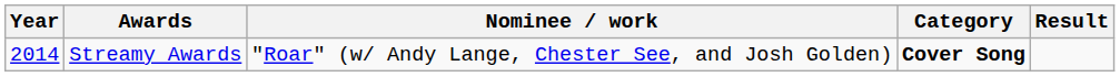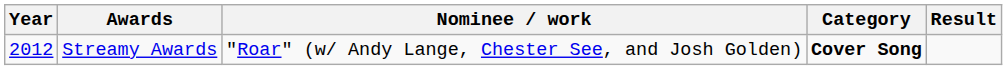 <table class="wikitable">
 <tr>
 <th>Year</th>
 <th>Awards</th>
 <th>Nominee / work</th>
 <th>Category</th>
 <th>Result</th>
 </tr>
 <tr>
-<td><a href='#'>2014</a></td>
+<td><a href='#'>2012</a></td>
 <td><a href='#'>Streamy Awards</a></td>
 <td>"<a href='#'>Roar</a>" (w/ Andy Lange, <a href='#'>Chester See</a>, and Josh Golden)</td>
 <td><strong>Cover Song</strong></td>
 <td></td>
 </tr>
 </table>
